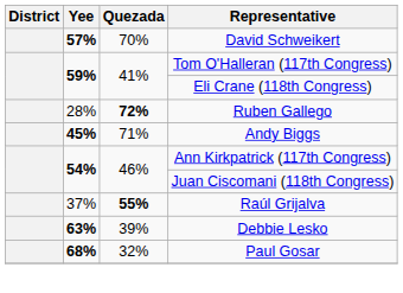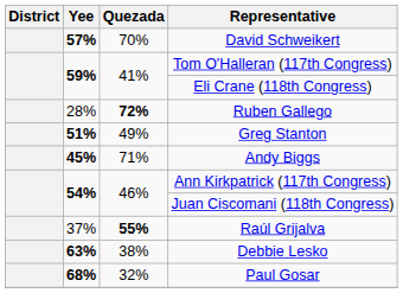 <table class="wikitable sortable">
 <tr>
 <th>District</th>
 <th>Yee</th>
 <th>Quezada</th>
 <th>Representative</th>
 </tr>
 <tr align=center>
 <th></th>
 <td><strong>57%</strong></td>
 <td>70%</td>
 <td><a href='#'>David Schweikert</a></td>
 </tr>
 <tr align=center>
 <th rowspan=2 ></th>
 <td rowspan=2><strong>59%</strong></td>
 <td rowspan=2>41%</td>
 <td><a href='#'>Tom O'Halleran</a> (<a href='#'>117th Congress</a>)</td>
 </tr>
 <tr align=center>
 <td><a href='#'>Eli Crane</a>  (<a href='#'>118th Congress</a>)</td>
 </tr>
 <tr align=center>
 <th rowspan ></th>
 <td rowspan>28%</td>
 <td rowspan><strong>72%</strong></td>
 <td><a href='#'>Ruben Gallego</a></td>
 </tr>
 <tr align=center>
+<th></th>
+<td><strong>51%</strong></td>
+<td>49%</td>
+<td><a href='#'>Greg Stanton</a></td>
+</tr>
+<tr align=center>
 <th rowspan ></th>
 <td rowspan><strong>45%</strong></td>
 <td rowspan>71%</td>
 <td><a href='#'>Andy Biggs</a></td>
 </tr>
 <tr align=center>
 <th rowspan=2 ></th>
 <td rowspan=2><strong>54%</strong></td>
 <td rowspan=2>46%</td>
 <td><a href='#'>Ann Kirkpatrick</a> (<a href='#'>117th Congress</a>)</td>
 </tr>
 <tr align=center>
 <td><a href='#'>Juan Ciscomani</a> (<a href='#'>118th Congress</a>)</td>
 </tr>
 <tr align=center>
 <th rowspan ></th>
 <td rowspan>37%</td>
 <td rowspan><strong>55%</strong></td>
 <td><a href='#'>Raúl Grijalva</a></td>
 </tr>
 <tr align=center>
 <th></th>
 <td><strong>63%</strong></td>
-<td>39%</td>
+<td>38%</td>
 <td><a href='#'>Debbie Lesko</a></td>
 </tr>
 <tr align=center>
 <th></th>
 <td><strong>68%</strong></td>
 <td>32%</td>
 <td><a href='#'>Paul Gosar</a></td>
 </tr>
 <tr align=center>
 </tr>
 </table>
